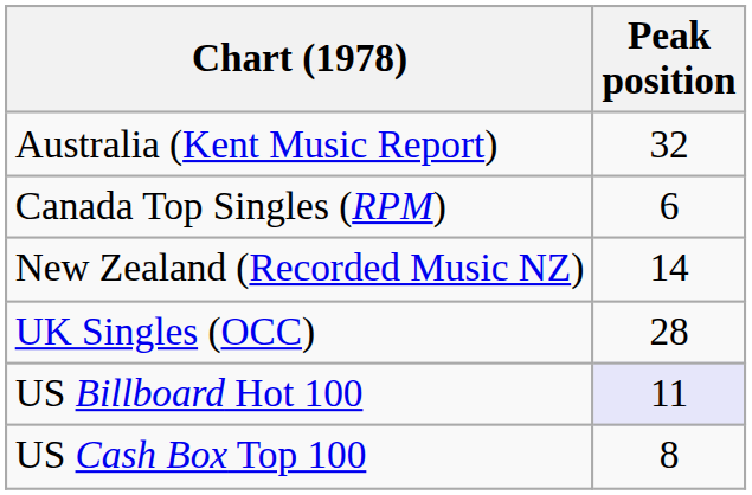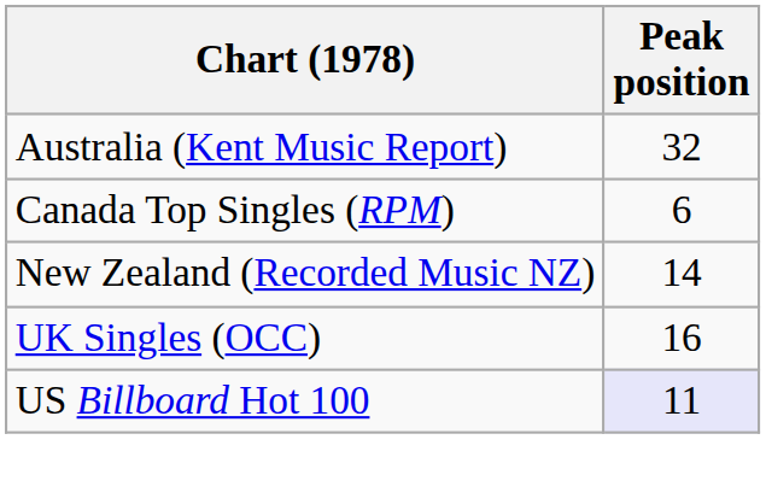 <table class="wikitable sortable">
 <tr>
 <th>Chart (1978)</th>
 <th>Peak<br>position</th>
 </tr>
 <tr>
 <td>Australia (<a href='#'>Kent Music Report</a>)</td>
 <td style="text-align:center;">32</td>
 </tr>
 <tr>
 <td>Canada Top Singles (<em><a href='#'>RPM</a></em>)</td>
 <td style="text-align:center;">6</td>
 </tr>
 <tr>
 <td>New Zealand (<a href='#'>Recorded Music NZ</a>)</td>
 <td style="text-align:center;">14</td>
 </tr>
 <tr>
 <td><a href='#'>UK Singles</a> (<a href='#'>OCC</a>)</td>
-<td style="text-align:center;">28</td>
+<td style="text-align:center;">16</td>
 </tr>
 <tr>
 <td>US <a href='#'><em>Billboard</em> Hot 100</a></td>
 <td style="background: lavender; text-align:center;">11</td>
 </tr>
-<tr>
-<td>US <a href='#'><em>Cash Box</em> Top 100</a></td>
-<td style="text-align:center;">8</td>
-</tr>
 </table>
